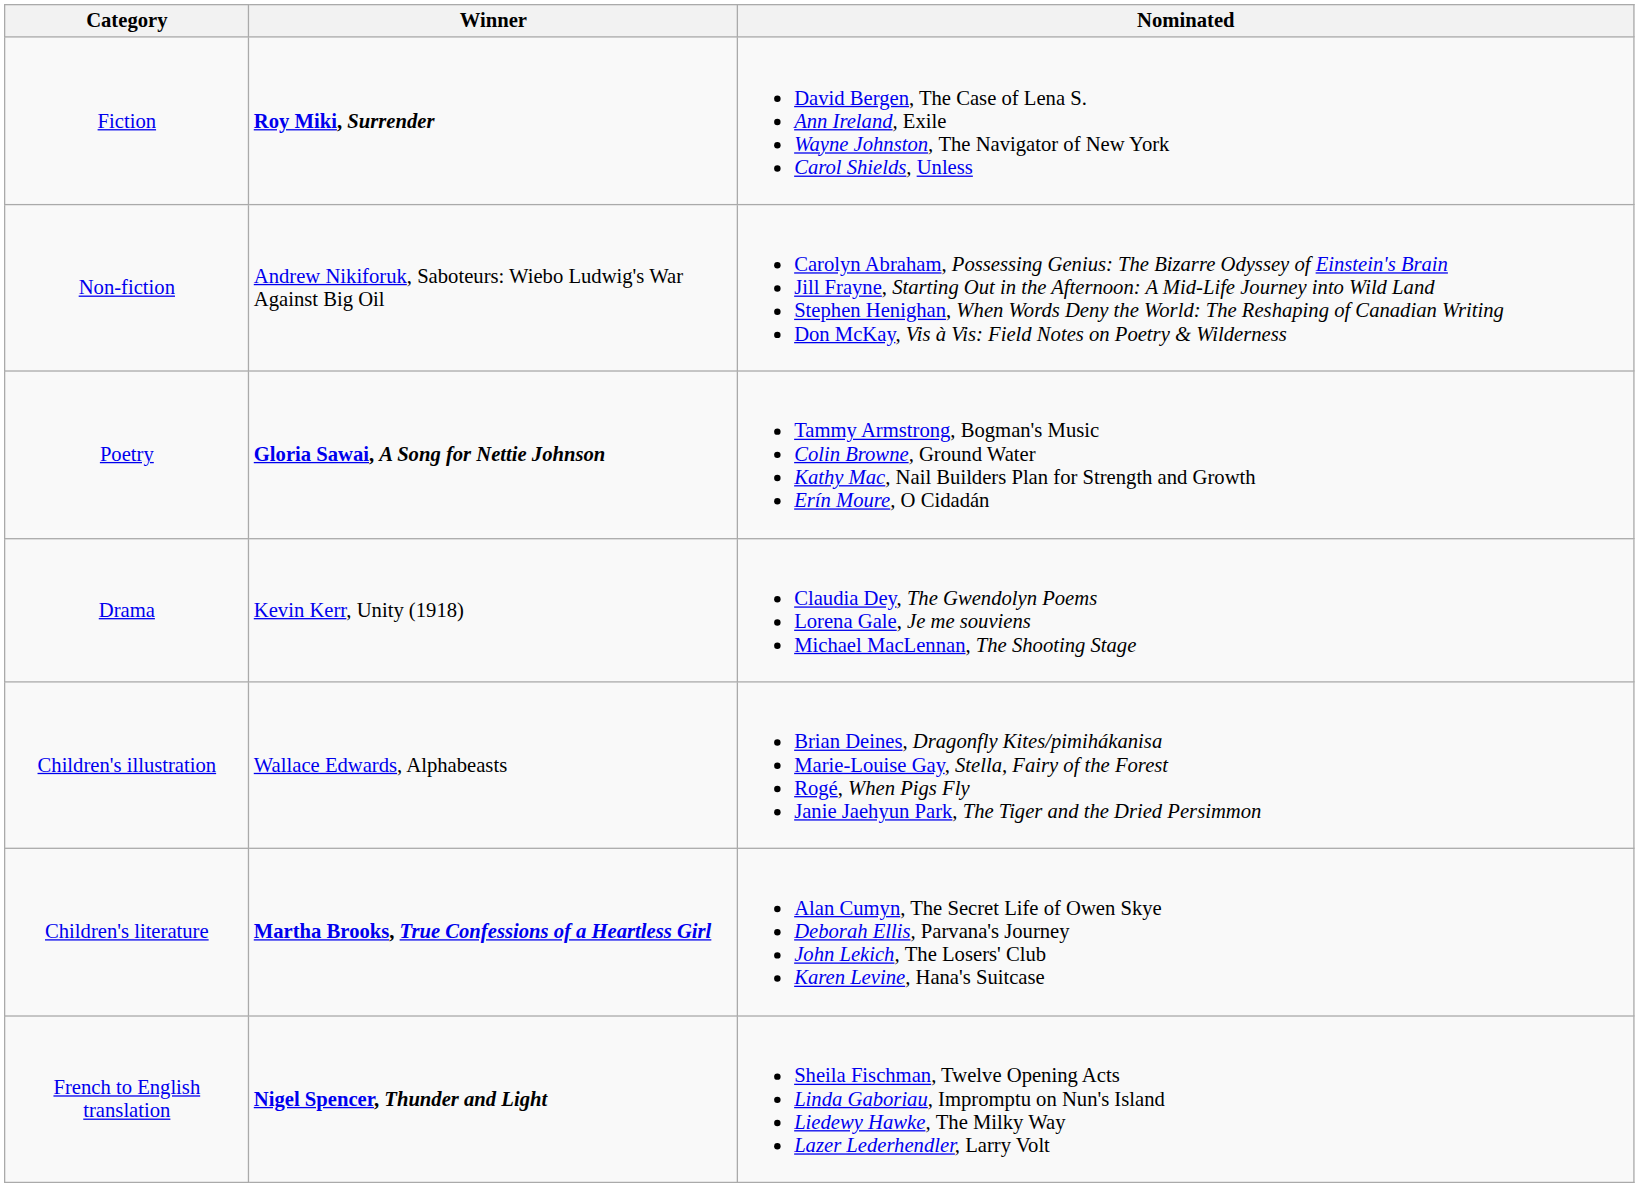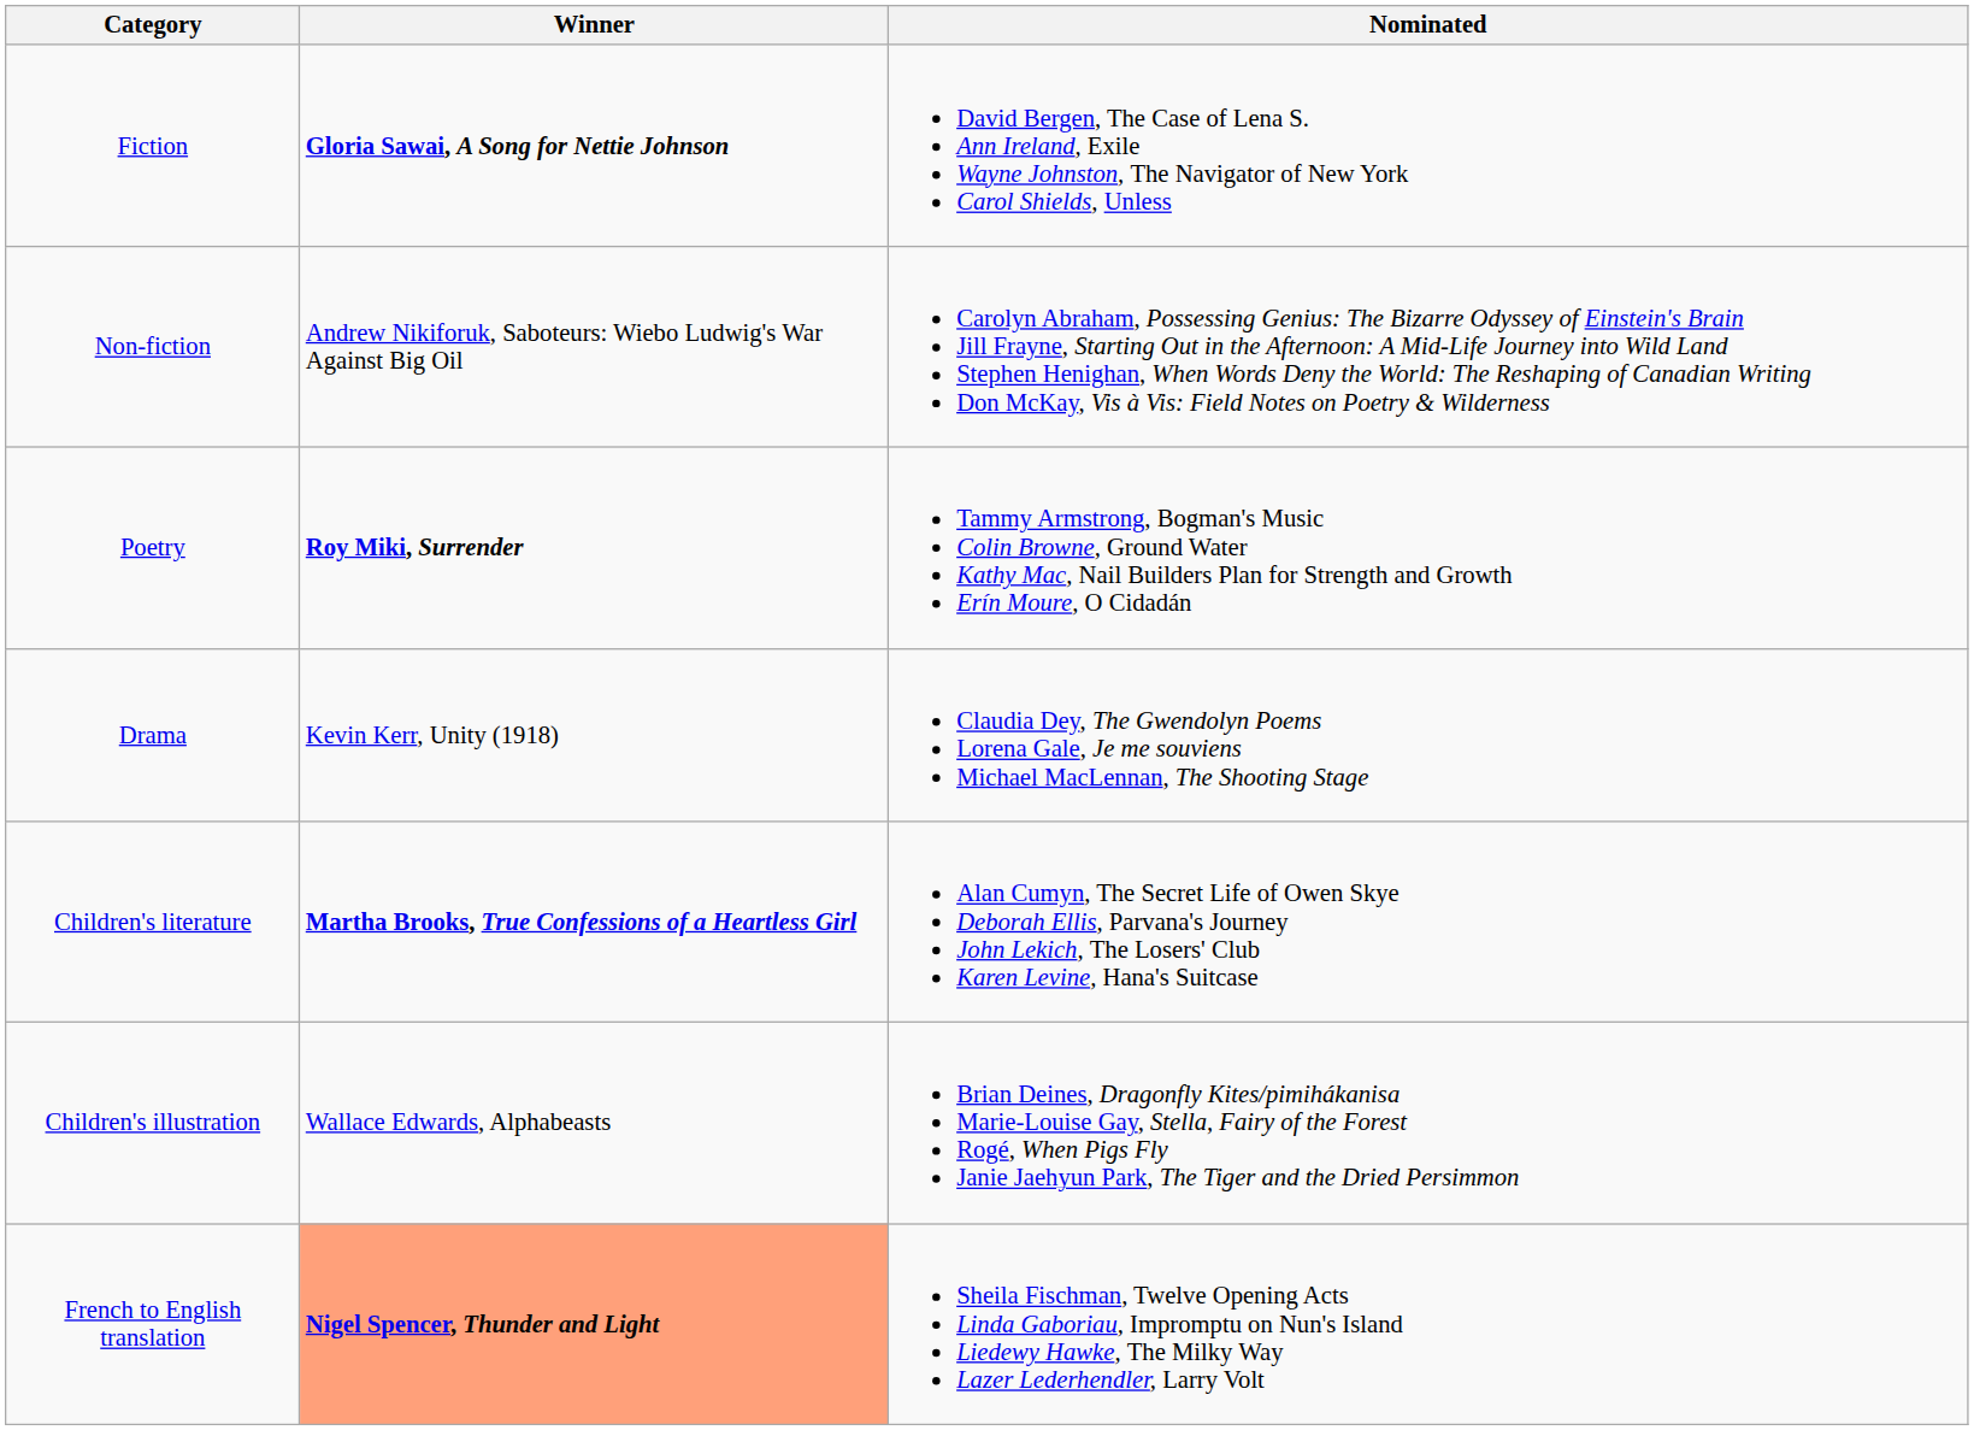 <table class="wikitable" width="100%">
 <tr>
 <th width=15%>Category</th>
 <th width=30%>Winner</th>
 <th width=55%>Nominated</th>
 </tr>
 <tr>
 <td align="center"><a href='#'>Fiction</a></td>
-<td> <strong><a href='#'>Roy Miki</a>, <em>Surrender<strong><em></td>
+<td> <strong><a href='#'>Gloria Sawai</a>, <em>A Song for Nettie Johnson<strong><em></td>
 <td><br><ul><li><a href='#'>David Bergen</a>, </em>The Case of Lena S.<em></li><li><a href='#'>Ann Ireland</a>, </em>Exile<em></li><li><a href='#'>Wayne Johnston</a>, </em>The Navigator of New York<em></li><li><a href='#'>Carol Shields</a>, </em><a href='#'>Unless</a><em></li></ul></td>
 </tr>
 <tr>
 <td align="center"><a href='#'>Non-fiction</a></td>
 <td> </strong><a href='#'>Andrew Nikiforuk</a>, </em>Saboteurs: Wiebo Ludwig's War Against Big Oil</em></strong></td>
 <td><br><ul><li><a href='#'>Carolyn Abraham</a>, <em>Possessing Genius: The Bizarre Odyssey of <a href='#'>Einstein's Brain</a></em></li><li><a href='#'>Jill Frayne</a>, <em>Starting Out in the Afternoon: A Mid-Life Journey into Wild Land</em></li><li><a href='#'>Stephen Henighan</a>, <em>When Words Deny the World: The Reshaping of Canadian Writing</em></li><li><a href='#'>Don McKay</a>, <em>Vis à Vis: Field Notes on Poetry & Wilderness</em></li></ul></td>
 </tr>
 <tr>
 <td align="center"><a href='#'>Poetry</a></td>
-<td> <strong><a href='#'>Gloria Sawai</a>, <em>A Song for Nettie Johnson<strong><em></td>
+<td> <strong><a href='#'>Roy Miki</a>, <em>Surrender<strong><em></td>
 <td><br><ul><li><a href='#'>Tammy Armstrong</a>, </em>Bogman's Music<em></li><li><a href='#'>Colin Browne</a>, </em>Ground Water<em></li><li><a href='#'>Kathy Mac</a>, </em>Nail Builders Plan for Strength and Growth<em></li><li><a href='#'>Erín Moure</a>, </em>O Cidadán<em></li></ul></td>
 </tr>
 <tr>
 <td align="center"><a href='#'>Drama</a></td>
 <td> </strong><a href='#'>Kevin Kerr</a>, </em>Unity (1918)</em></strong></td>
 <td><br><ul><li><a href='#'>Claudia Dey</a>, <em>The Gwendolyn Poems</em></li><li><a href='#'>Lorena Gale</a>, <em>Je me souviens</em></li><li><a href='#'>Michael MacLennan</a>, <em>The Shooting Stage</em></li></ul></td>
 </tr>
 <tr>
+<td align="center"><a href='#'>Children's literature</a></td>
+<td> <strong><a href='#'>Martha Brooks</a>, <em><a href='#'>True Confessions of a Heartless Girl</a><strong><em></td>
+<td><br><ul><li><a href='#'>Alan Cumyn</a>, </em>The Secret Life of Owen Skye<em></li><li><a href='#'>Deborah Ellis</a>, </em>Parvana's Journey<em></li><li><a href='#'>John Lekich</a>, </em>The Losers' Club<em></li><li><a href='#'>Karen Levine</a>, </em>Hana's Suitcase<em></li></ul></td>
+</tr>
+<tr>
 <td align="center"><a href='#'>Children's illustration</a></td>
 <td> </strong><a href='#'>Wallace Edwards</a>, </em>Alphabeasts</em></strong></td>
 <td><br><ul><li><a href='#'>Brian Deines</a>, <em>Dragonfly Kites/pimihákanisa</em></li><li><a href='#'>Marie-Louise Gay</a>, <em>Stella, Fairy of the Forest</em></li><li><a href='#'>Rogé</a>, <em>When Pigs Fly</em></li><li><a href='#'>Janie Jaehyun Park</a>, <em>The Tiger and the Dried Persimmon</em></li></ul></td>
 </tr>
 <tr>
-<td align="center"><a href='#'>Children's literature</a></td>
-<td> <strong><a href='#'>Martha Brooks</a>, <em><a href='#'>True Confessions of a Heartless Girl</a><strong><em></td>
-<td><br><ul><li><a href='#'>Alan Cumyn</a>, </em>The Secret Life of Owen Skye<em></li><li><a href='#'>Deborah Ellis</a>, </em>Parvana's Journey<em></li><li><a href='#'>John Lekich</a>, </em>The Losers' Club<em></li><li><a href='#'>Karen Levine</a>, </em>Hana's Suitcase<em></li></ul></td>
-</tr>
-<tr>
 <td align="center"><a href='#'>French to English translation</a></td>
-<td> <strong><a href='#'>Nigel Spencer</a>, <em>Thunder and Light<strong><em></td>
+<td style="background: lightsalmon;"> <strong><a href='#'>Nigel Spencer</a>, <em>Thunder and Light<strong><em></td>
 <td><br><ul><li><a href='#'>Sheila Fischman</a>, </em>Twelve Opening Acts<em></li><li><a href='#'>Linda Gaboriau</a>, </em>Impromptu on Nun's Island<em></li><li><a href='#'>Liedewy Hawke</a>, </em>The Milky Way<em></li><li><a href='#'>Lazer Lederhendler</a>, </em>Larry Volt<em></li></ul></td>
 </tr>
 </table>
